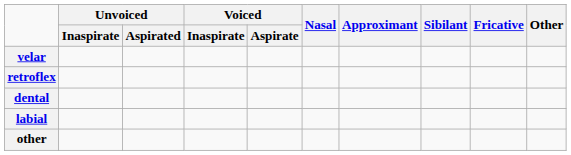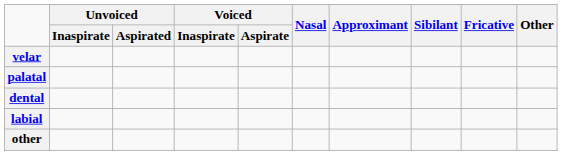 <table class="wikitable letters-table">
 <tr>
 <td rowspan=2></td>
 <th colspan=2>Unvoiced</th>
 <th colspan=2>Voiced</th>
 <th rowspan=2><a href='#'>Nasal</a></th>
 <th rowspan=2><a href='#'>Approximant</a></th>
 <th rowspan=2><a href='#'>Sibilant</a></th>
 <th rowspan=2><a href='#'>Fricative</a></th>
 <th rowspan=2>Other</th>
 </tr>
 <tr>
 <th>Inaspirate</th>
 <th>Aspirated</th>
 <th>Inaspirate</th>
 <th>Aspirate</th>
 </tr>
 <tr>
 <th scope=row><a href='#'>velar</a></th>
 <td></td>
 <td></td>
 <td></td>
 <td></td>
 <td></td>
 <td></td>
 <td></td>
 <td></td>
 </tr>
 <tr>
-<th scope=row><a href='#'>retroflex</a></th>
+<th scope=row><a href='#'>palatal</a></th>
 <td></td>
 <td></td>
 <td></td>
 <td></td>
 <td></td>
 <td></td>
 <td></td>
 <td></td>
 <td></td>
 </tr>
 <tr>
 <th scope=row><a href='#'>dental</a></th>
 <td></td>
 <td></td>
 <td></td>
 <td></td>
 <td></td>
 <td></td>
 <td></td>
 <td></td>
 <td></td>
 </tr>
 <tr>
 <th scope=row><a href='#'>labial</a></th>
 <td></td>
 <td></td>
 <td></td>
 <td></td>
 <td></td>
 <td></td>
 <td></td>
 <td></td>
 <td></td>
 </tr>
 <tr>
 <th>other</th>
 <td></td>
 <td></td>
 <td></td>
 <td></td>
 <td></td>
 <td></td>
 <td></td>
 <td></td>
 <td></td>
 </tr>
 </table>
